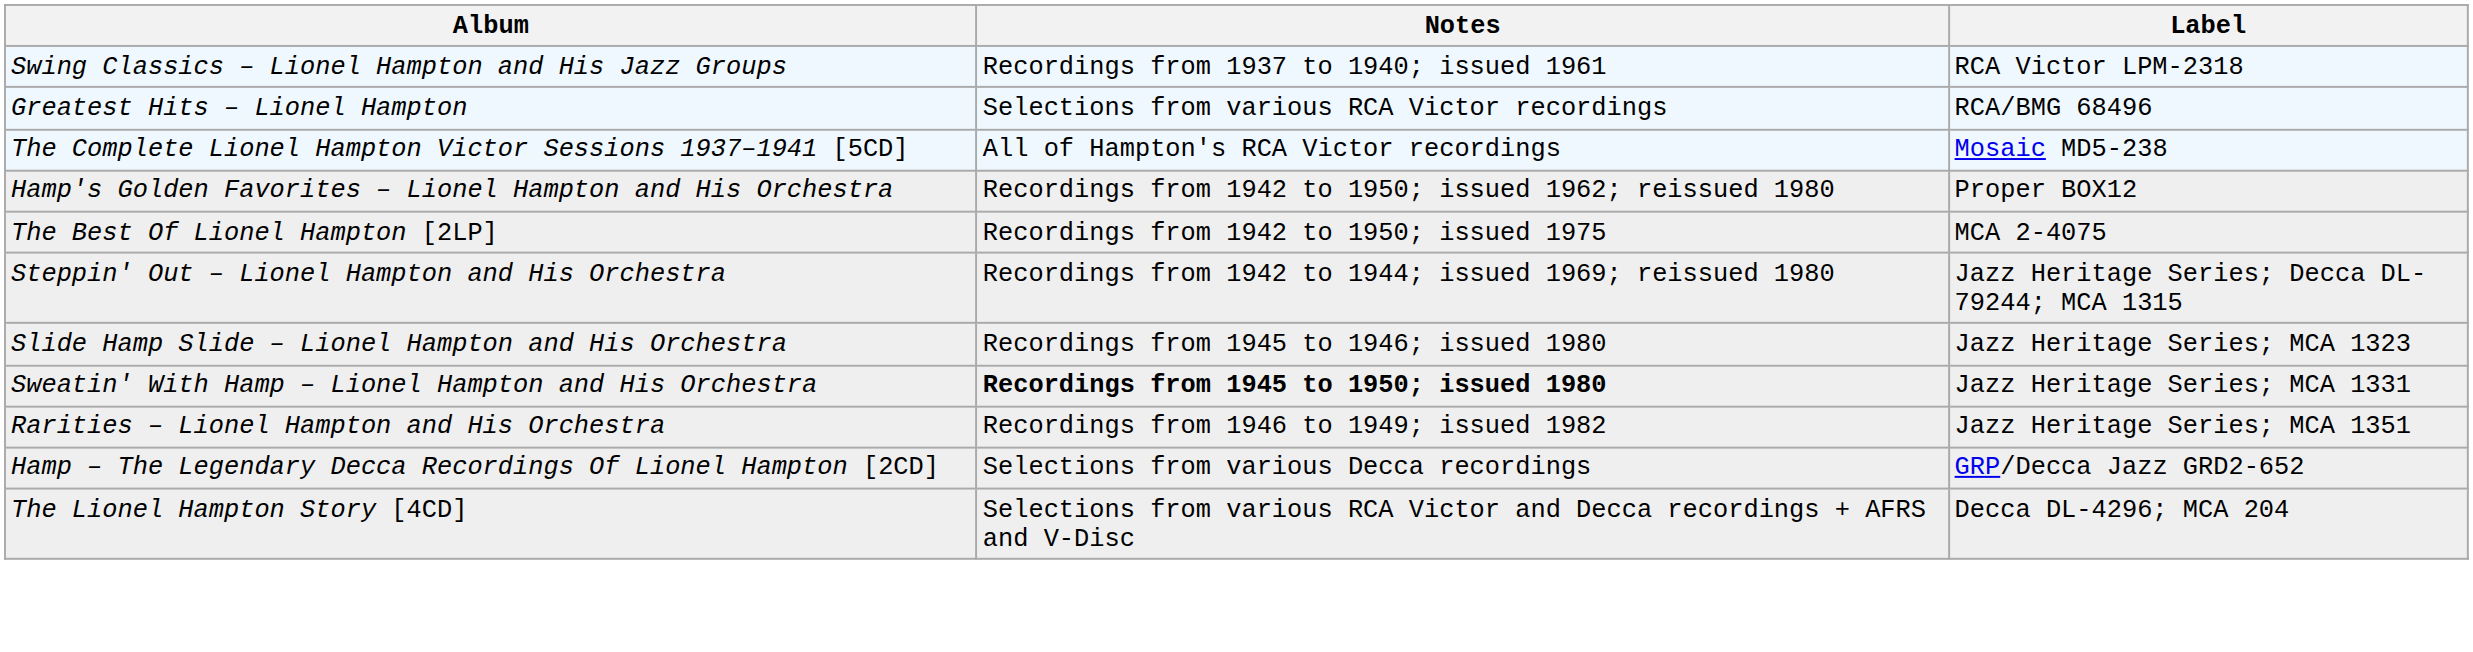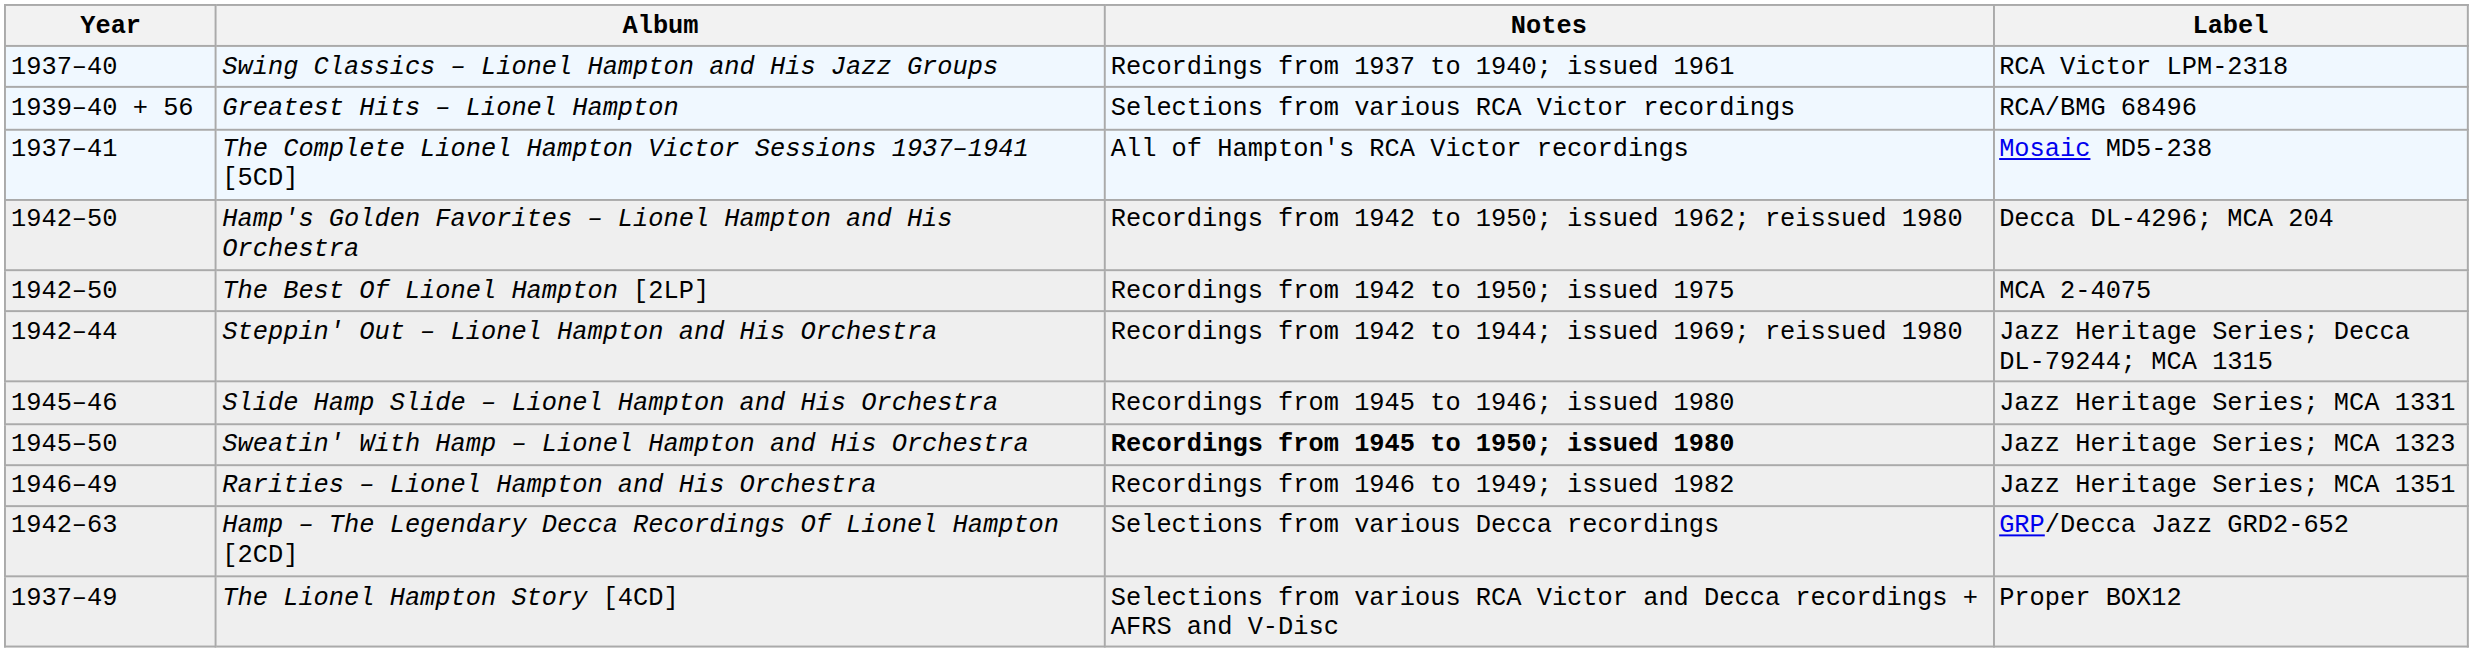 <table class="wikitable" width=100%>
 <tr>
+<th style="width:50px;">Year</th>
 <th style="width:230px;">Album</th>
 <th style="width:230px;">Notes</th>
 <th style="width:120px;">Label</th>
 </tr>
 <tr style="vertical-align:top; background-color:#f0f8ff;">
+<td>1937–40</td>
 <td><em>Swing Classics – Lionel Hampton and His Jazz Groups</em></td>
 <td>Recordings from 1937 to 1940; issued 1961</td>
 <td>RCA Victor LPM-2318</td>
 </tr>
 <tr style="vertical-align:top; background-color:#f0f8ff;">
+<td>1939–40 + 56</td>
 <td><em>Greatest Hits – Lionel Hampton</em></td>
 <td>Selections from various RCA Victor recordings</td>
 <td>RCA/BMG 68496</td>
 </tr>
 <tr style="vertical-align:top; background-color:#f0f8ff;">
+<td>1937–41</td>
 <td><em>The Complete Lionel Hampton Victor Sessions 1937–1941</em> [5CD]</td>
 <td>All of Hampton's RCA Victor recordings</td>
 <td><a href='#'>Mosaic</a> MD5-238</td>
 </tr>
 <tr style="vertical-align:top; background-color:#efefef;">
+<td>1942–50</td>
 <td><em>Hamp's Golden Favorites – Lionel Hampton and His Orchestra</em></td>
 <td>Recordings from 1942 to 1950; issued 1962; reissued 1980</td>
-<td>Proper BOX12</td>
+<td>Decca DL-4296; MCA 204</td>
 </tr>
 <tr style="vertical-align:top; background-color:#efefef;">
+<td>1942–50</td>
 <td><em>The Best Of Lionel Hampton</em> [2LP]</td>
 <td>Recordings from 1942 to 1950; issued 1975</td>
 <td>MCA 2-4075</td>
 </tr>
 <tr style="vertical-align:top; background-color:#efefef;">
+<td>1942–44</td>
 <td><em>Steppin' Out – Lionel Hampton and His Orchestra</em></td>
 <td>Recordings from 1942 to 1944; issued 1969; reissued 1980</td>
 <td>Jazz Heritage Series; Decca DL-79244; MCA 1315</td>
 </tr>
 <tr style="vertical-align:top; background-color:#efefef;">
+<td>1945–46</td>
 <td><em>Slide Hamp Slide – Lionel Hampton and His Orchestra</em></td>
 <td>Recordings from 1945 to 1946; issued 1980</td>
+<td>Jazz Heritage Series; MCA 1331</td>
+</tr>
+<tr style="vertical-align:top; background-color:#efefef;">
+<td>1945–50</td>
+<td><em>Sweatin' With Hamp – Lionel Hampton and His Orchestra</em></td>
+<td><strong>Recordings from 1945 to 1950; issued 1980</strong></td>
 <td>Jazz Heritage Series; MCA 1323</td>
 </tr>
 <tr style="vertical-align:top; background-color:#efefef;">
-<td><em>Sweatin' With Hamp – Lionel Hampton and His Orchestra</em></td>
-<td><strong>Recordings from 1945 to 1950; issued 1980</strong></td>
-<td>Jazz Heritage Series; MCA 1331</td>
-</tr>
-<tr style="vertical-align:top; background-color:#efefef;">
+<td>1946–49</td>
 <td><em>Rarities – Lionel Hampton and His Orchestra</em></td>
 <td>Recordings from 1946 to 1949; issued 1982</td>
 <td>Jazz Heritage Series; MCA 1351</td>
 </tr>
 <tr style="vertical-align:top; background-color:#efefef;">
+<td>1942–63</td>
 <td><em>Hamp – The Legendary Decca Recordings Of Lionel Hampton</em> [2CD]</td>
 <td>Selections from various Decca recordings</td>
 <td><a href='#'>GRP</a>/Decca Jazz GRD2-652</td>
 </tr>
 <tr style="vertical-align:top; background-color:#efefef;">
+<td>1937–49</td>
 <td><em>The Lionel Hampton Story</em> [4CD]</td>
 <td>Selections from various RCA Victor and Decca recordings + AFRS and V-Disc</td>
-<td>Decca DL-4296; MCA 204</td>
+<td>Proper BOX12</td>
 </tr>
 </table>
